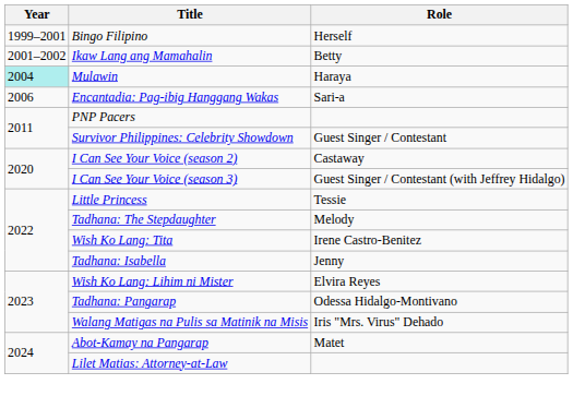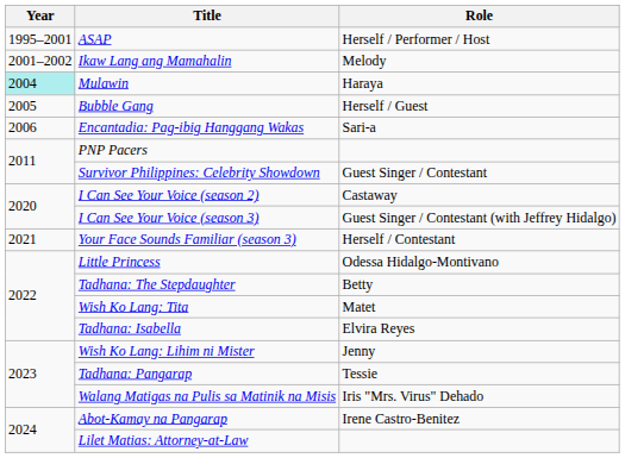 <table class="wikitable">
 <tr>
 <th>Year</th>
 <th>Title</th>
 <th>Role</th>
 </tr>
 <tr>
-<td>1999–2001</td>
-<td><em>Bingo Filipino</em></td>
-<td>Herself</td>
+<td>1995–2001</td>
+<td><em><a href='#'>ASAP</a></em></td>
+<td>Herself / Performer / Host</td>
 </tr>
 <tr>
 <td>2001–2002</td>
 <td><em><a href='#'>Ikaw Lang ang Mamahalin</a></em></td>
-<td>Betty</td>
+<td>Melody</td>
 </tr>
 <tr>
 <td style="background: paleturquoise;">2004</td>
 <td><em><a href='#'>Mulawin</a></em></td>
 <td>Haraya</td>
+</tr>
+<tr>
+<td>2005</td>
+<td><em><a href='#'>Bubble Gang</a></em></td>
+<td>Herself / Guest</td>
 </tr>
 <tr>
 <td>2006</td>
 <td><em><a href='#'>Encantadia: Pag-ibig Hanggang Wakas</a></em></td>
 <td>Sari-a</td>
 </tr>
 <tr>
 <td rowspan="2">2011</td>
 <td><em>PNP Pacers</em></td>
 <td></td>
 </tr>
 <tr>
 <td><em><a href='#'>Survivor Philippines: Celebrity Showdown</a></em></td>
 <td>Guest Singer / Contestant</td>
 </tr>
 <tr>
 <td rowspan="2">2020</td>
 <td><a href='#'><em>I Can See Your Voice (season 2)</em></a></td>
 <td>Castaway</td>
 </tr>
 <tr>
 <td><a href='#'><em>I Can See Your Voice (season 3)</em></a></td>
 <td>Guest Singer / Contestant (with Jeffrey Hidalgo)</td>
 </tr>
 <tr>
+<td>2021</td>
+<td><a href='#'><em>Your Face Sounds Familiar (season 3)</em></a></td>
+<td>Herself / Contestant</td>
+</tr>
+<tr>
 <td rowspan=4>2022</td>
 <td><em><a href='#'>Little Princess</a></em></td>
-<td>Tessie</td>
+<td>Odessa Hidalgo-Montivano</td>
 </tr>
 <tr>
 <td><em><a href='#'>Tadhana: The Stepdaughter</a></em></td>
-<td>Melody</td>
+<td>Betty</td>
 </tr>
 <tr>
 <td><em><a href='#'>Wish Ko Lang: Tita</a></em></td>
-<td>Irene Castro-Benitez</td>
+<td>Matet</td>
 </tr>
 <tr>
 <td><em><a href='#'>Tadhana: Isabella</a></em></td>
-<td>Jenny</td>
+<td>Elvira Reyes</td>
 </tr>
 <tr>
 <td rowspan="3">2023</td>
 <td><em><a href='#'>Wish Ko Lang: Lihim ni Mister</a></em></td>
-<td>Elvira Reyes</td>
+<td>Jenny</td>
 </tr>
 <tr>
 <td><em><a href='#'>Tadhana: Pangarap</a></em></td>
-<td>Odessa Hidalgo-Montivano</td>
+<td>Tessie</td>
 </tr>
 <tr>
 <td><a href='#'><em>Walang Matigas na Pulis sa Matinik na Misis</em></a></td>
 <td>Iris "Mrs. Virus" Dehado</td>
 </tr>
 <tr>
 <td rowspan="2">2024</td>
 <td><em><a href='#'>Abot-Kamay na Pangarap</a></em></td>
-<td>Matet</td>
+<td>Irene Castro-Benitez</td>
 </tr>
 <tr>
 <td><em><a href='#'>Lilet Matias: Attorney-at-Law</a></em></td>
 <td></td>
 </tr>
 </table>
